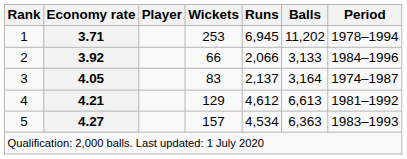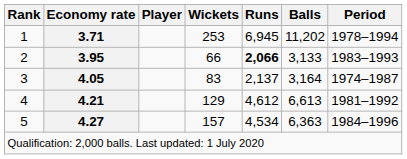 <table class="wikitable sortable">
 <tr>
 <th scope=col>Rank</th>
 <th scope=col>Economy rate</th>
 <th scope=col>Player</th>
 <th scope=col>Wickets</th>
 <th scope=col>Runs</th>
 <th scope=col>Balls</th>
 <th scope=col>Period</th>
 </tr>
 <tr>
 <td align=center>1</td>
 <th scope=row style=text-align:center;>3.71</th>
 <td></td>
 <td align=center>253</td>
 <td align=center>6,945</td>
 <td align=center>11,202</td>
 <td>1978–1994</td>
 </tr>
 <tr>
 <td align=center>2</td>
-<th scope=row style=text-align:center;>3.92</th>
+<th scope=row style=text-align:center;>3.95</th>
 <td></td>
 <td align=center>66</td>
-<td align=center>2,066</td>
+<td align=center><strong>2,066</strong></td>
 <td align=center>3,133</td>
-<td>1984–1996</td>
+<td>1983–1993</td>
 </tr>
 <tr>
 <td align=center>3</td>
 <th scope=row style=text-align:center;>4.05</th>
 <td></td>
 <td align=center>83</td>
 <td align=center>2,137</td>
 <td align=center>3,164</td>
 <td>1974–1987</td>
 </tr>
 <tr>
 <td align=center>4</td>
 <th scope=row style=text-align:center;>4.21</th>
 <td></td>
 <td align=center>129</td>
 <td align=center>4,612</td>
 <td align=center>6,613</td>
 <td>1981–1992</td>
 </tr>
 <tr>
 <td align=center>5</td>
 <th scope=row style=text-align:center;>4.27</th>
 <td></td>
 <td align=center>157</td>
 <td align=center>4,534</td>
 <td align=center>6,363</td>
-<td>1983–1993</td>
+<td>1984–1996</td>
 </tr>
 <tr class=sortbottom>
 <td colspan=7><small>Qualification: 2,000 balls. Last updated: 1 July 2020</small></td>
 </tr>
 </table>
